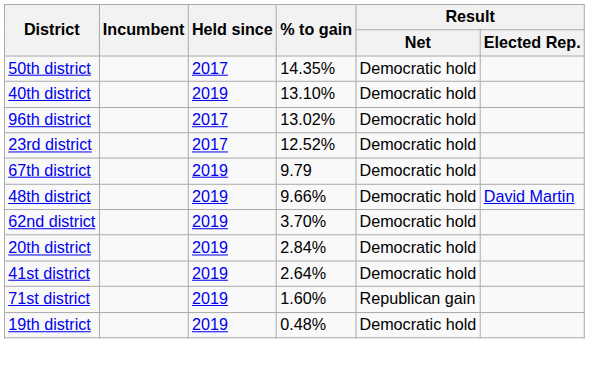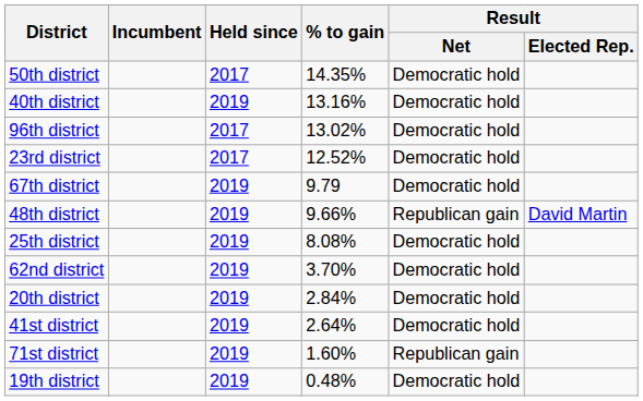 <table class="wikitable sortable">
 <tr>
 <th rowspan="2">District</th>
 <th rowspan="2">Incumbent</th>
 <th rowspan="2">Held since</th>
 <th rowspan="2">% to gain</th>
 <th colspan="2">Result</th>
 </tr>
 <tr>
 <th>Net</th>
 <th>Elected Rep.</th>
 </tr>
 <tr>
 <td><a href='#'>50th district</a></td>
 <td></td>
 <td><a href='#'>2017</a></td>
 <td>14.35%</td>
 <td>Democratic hold</td>
 <td></td>
 </tr>
 <tr>
 <td><a href='#'>40th district</a></td>
 <td></td>
 <td><a href='#'>2019</a></td>
-<td>13.10%</td>
+<td>13.16%</td>
 <td>Democratic hold</td>
 <td></td>
 </tr>
 <tr>
 <td><a href='#'>96th district</a></td>
 <td></td>
 <td><a href='#'>2017</a></td>
 <td>13.02%</td>
 <td>Democratic hold</td>
 <td></td>
 </tr>
 <tr>
 <td><a href='#'>23rd district</a></td>
 <td></td>
 <td><a href='#'>2017</a></td>
 <td>12.52%</td>
 <td>Democratic hold</td>
 <td></td>
 </tr>
 <tr>
 <td><a href='#'>67th district</a></td>
 <td></td>
 <td><a href='#'>2019</a></td>
 <td>9.79</td>
 <td>Democratic hold</td>
 <td></td>
 </tr>
 <tr>
 <td><a href='#'>48th district</a></td>
 <td></td>
 <td><a href='#'>2019</a></td>
 <td>9.66%</td>
+<td>Republican gain</td>
+<td><a href='#'>David Martin</a></td>
+</tr>
+<tr>
+<td><a href='#'>25th district</a></td>
+<td></td>
+<td><a href='#'>2019</a></td>
+<td>8.08%</td>
 <td>Democratic hold</td>
-<td><a href='#'>David Martin</a></td>
+<td></td>
 </tr>
 <tr>
 <td><a href='#'>62nd district</a></td>
 <td></td>
 <td><a href='#'>2019</a></td>
 <td>3.70%</td>
 <td>Democratic hold</td>
 <td></td>
 </tr>
 <tr>
 <td><a href='#'>20th district</a></td>
 <td></td>
 <td><a href='#'>2019</a></td>
 <td>2.84%</td>
 <td>Democratic hold</td>
 <td></td>
 </tr>
 <tr>
 <td><a href='#'>41st district</a></td>
 <td></td>
 <td><a href='#'>2019</a></td>
 <td>2.64%</td>
 <td>Democratic hold</td>
 <td></td>
 </tr>
 <tr>
 <td><a href='#'>71st district</a></td>
 <td></td>
 <td><a href='#'>2019</a></td>
 <td>1.60%</td>
 <td>Republican gain</td>
 <td></td>
 </tr>
 <tr>
 <td><a href='#'>19th district</a></td>
 <td></td>
 <td><a href='#'>2019</a></td>
 <td>0.48%</td>
 <td>Democratic hold</td>
 <td></td>
 </tr>
 </table>
